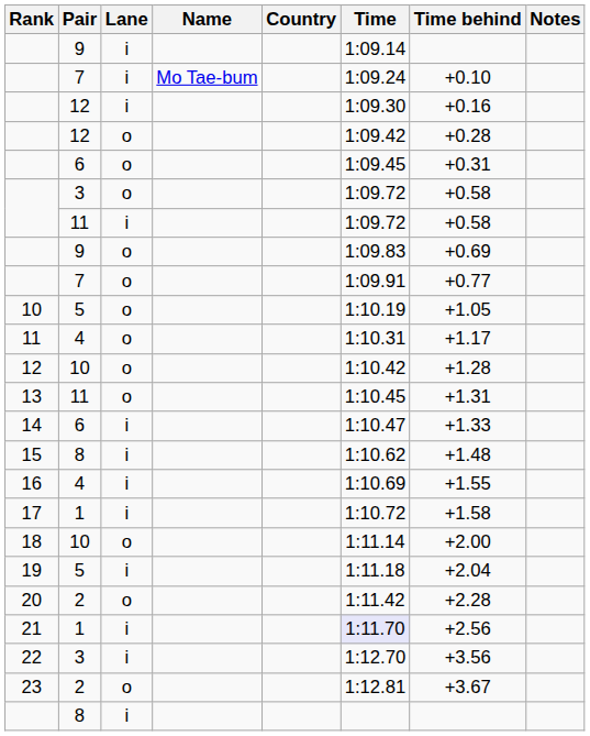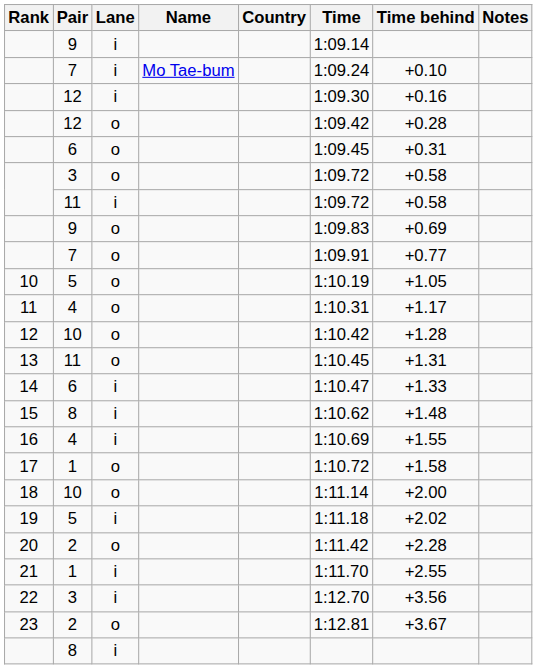 <table class="wikitable sortable" style="text-align:center">
 <tr>
 <th>Rank</th>
 <th>Pair</th>
 <th>Lane</th>
 <th>Name</th>
 <th>Country</th>
 <th>Time</th>
 <th>Time behind</th>
 <th>Notes</th>
 </tr>
 <tr>
 <td></td>
 <td>9</td>
 <td>i</td>
 <td align=left></td>
 <td align=left></td>
 <td>1:09.14</td>
 <td></td>
 <td></td>
 </tr>
 <tr>
 <td></td>
 <td>7</td>
 <td>i</td>
 <td align=left><a href='#'>Mo Tae-bum</a></td>
 <td align=left></td>
 <td>1:09.24</td>
 <td>+0.10</td>
 <td></td>
 </tr>
 <tr>
 <td></td>
 <td>12</td>
 <td>i</td>
 <td align=left></td>
 <td align=left></td>
 <td>1:09.30</td>
 <td>+0.16</td>
 <td></td>
 </tr>
 <tr>
 <td></td>
 <td>12</td>
 <td>o</td>
 <td align=left></td>
 <td align=left></td>
 <td>1:09.42</td>
 <td>+0.28</td>
 <td></td>
 </tr>
 <tr>
 <td></td>
 <td>6</td>
 <td>o</td>
 <td align=left></td>
 <td align=left></td>
 <td>1:09.45</td>
 <td>+0.31</td>
 <td></td>
 </tr>
 <tr>
 <td rowspan=2></td>
 <td>3</td>
 <td>o</td>
 <td align=left></td>
 <td align=left></td>
 <td>1:09.72</td>
 <td>+0.58</td>
 <td></td>
 </tr>
 <tr>
 <td>11</td>
 <td>i</td>
 <td align=left></td>
 <td align=left></td>
 <td>1:09.72</td>
 <td>+0.58</td>
 <td></td>
 </tr>
 <tr>
 <td></td>
 <td>9</td>
 <td>o</td>
 <td align=left></td>
 <td align=left></td>
 <td>1:09.83</td>
 <td>+0.69</td>
 <td></td>
 </tr>
 <tr>
 <td></td>
 <td>7</td>
 <td>o</td>
 <td align=left></td>
 <td align=left></td>
 <td>1:09.91</td>
 <td>+0.77</td>
 <td></td>
 </tr>
 <tr>
 <td>10</td>
 <td>5</td>
 <td>o</td>
 <td align=left></td>
 <td align=left></td>
 <td>1:10.19</td>
 <td>+1.05</td>
 <td></td>
 </tr>
 <tr>
 <td>11</td>
 <td>4</td>
 <td>o</td>
 <td align=left></td>
 <td align=left></td>
 <td>1:10.31</td>
 <td>+1.17</td>
 <td></td>
 </tr>
 <tr>
 <td>12</td>
 <td>10</td>
 <td>o</td>
 <td align=left></td>
 <td align=left></td>
 <td>1:10.42</td>
 <td>+1.28</td>
 <td></td>
 </tr>
 <tr>
 <td>13</td>
 <td>11</td>
 <td>o</td>
 <td align=left></td>
 <td align=left></td>
 <td>1:10.45</td>
 <td>+1.31</td>
 <td></td>
 </tr>
 <tr>
 <td>14</td>
 <td>6</td>
 <td>i</td>
 <td align=left></td>
 <td align=left></td>
 <td>1:10.47</td>
 <td>+1.33</td>
 <td></td>
 </tr>
 <tr>
 <td>15</td>
 <td>8</td>
 <td>i</td>
 <td align=left></td>
 <td align=left></td>
 <td>1:10.62</td>
 <td>+1.48</td>
 <td></td>
 </tr>
 <tr>
 <td>16</td>
 <td>4</td>
 <td>i</td>
 <td align=left></td>
 <td align=left></td>
 <td>1:10.69</td>
 <td>+1.55</td>
 <td></td>
 </tr>
 <tr>
 <td>17</td>
 <td>1</td>
-<td>i</td>
+<td>o</td>
 <td align=left></td>
 <td align=left></td>
 <td>1:10.72</td>
 <td>+1.58</td>
 <td></td>
 </tr>
 <tr>
 <td>18</td>
 <td>10</td>
 <td>o</td>
 <td align=left></td>
 <td align=left></td>
 <td>1:11.14</td>
 <td>+2.00</td>
 <td></td>
 </tr>
 <tr>
 <td>19</td>
 <td>5</td>
 <td>i</td>
 <td align=left></td>
 <td align=left></td>
 <td>1:11.18</td>
-<td>+2.04</td>
+<td>+2.02</td>
 <td></td>
 </tr>
 <tr>
 <td>20</td>
 <td>2</td>
 <td>o</td>
 <td align=left></td>
 <td align=left></td>
 <td>1:11.42</td>
 <td>+2.28</td>
 <td></td>
 </tr>
 <tr>
 <td>21</td>
 <td>1</td>
 <td>i</td>
 <td align=left></td>
 <td align=left></td>
-<td style="background: lavender;">1:11.70</td>
-<td>+2.56</td>
+<td>1:11.70</td>
+<td>+2.55</td>
 <td></td>
 </tr>
 <tr>
 <td>22</td>
 <td>3</td>
 <td>i</td>
 <td align=left></td>
 <td align=left></td>
 <td>1:12.70</td>
 <td>+3.56</td>
 <td></td>
 </tr>
 <tr>
 <td>23</td>
 <td>2</td>
 <td>o</td>
 <td align=left></td>
 <td align=left></td>
 <td>1:12.81</td>
 <td>+3.67</td>
 <td></td>
 </tr>
 <tr>
 <td></td>
 <td>8</td>
 <td>i</td>
 <td align=left></td>
 <td align=left></td>
 <td></td>
 <td></td>
 <td></td>
 </tr>
 </table>
